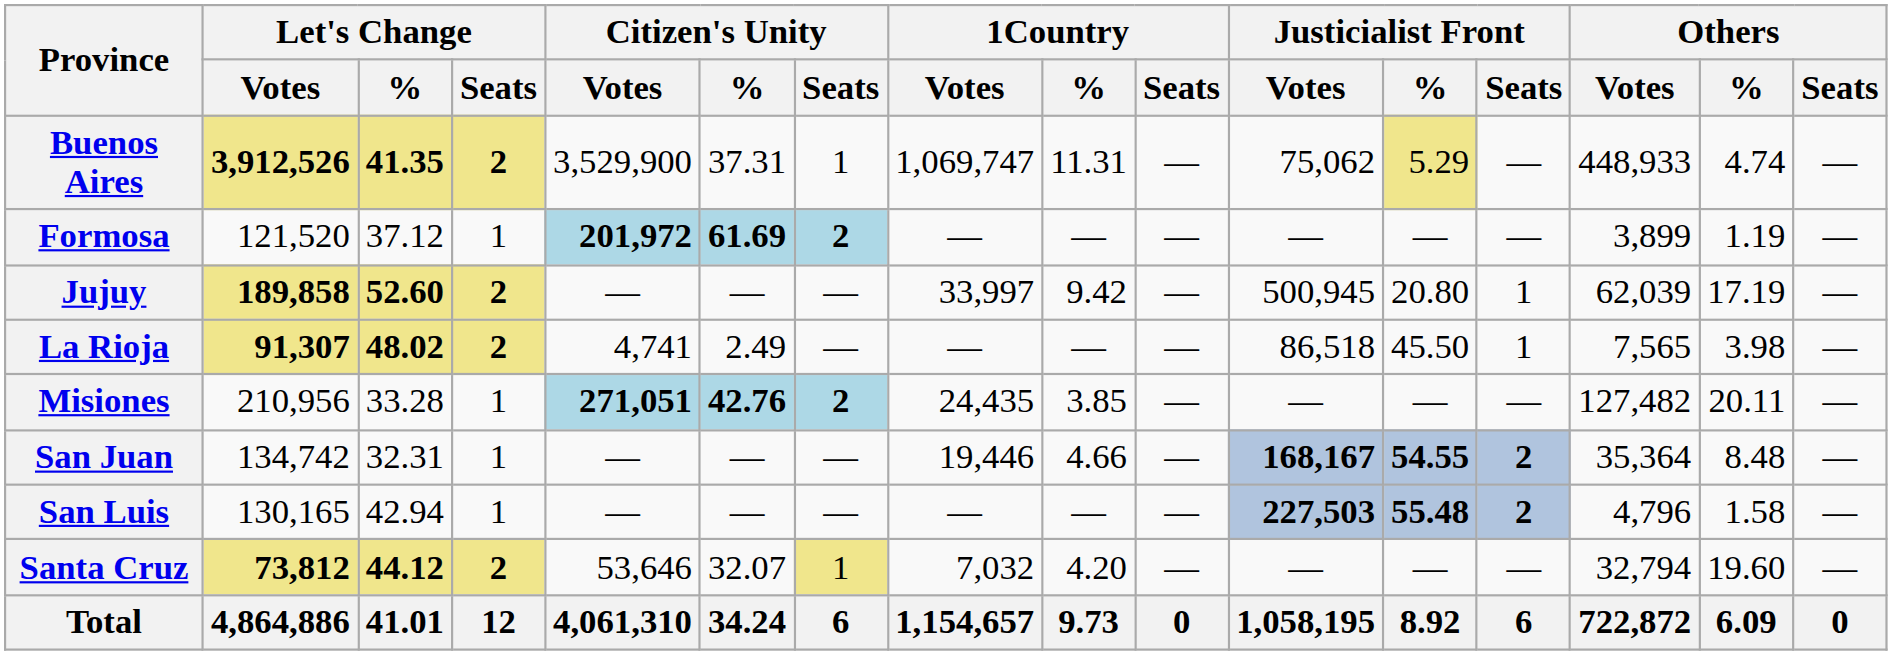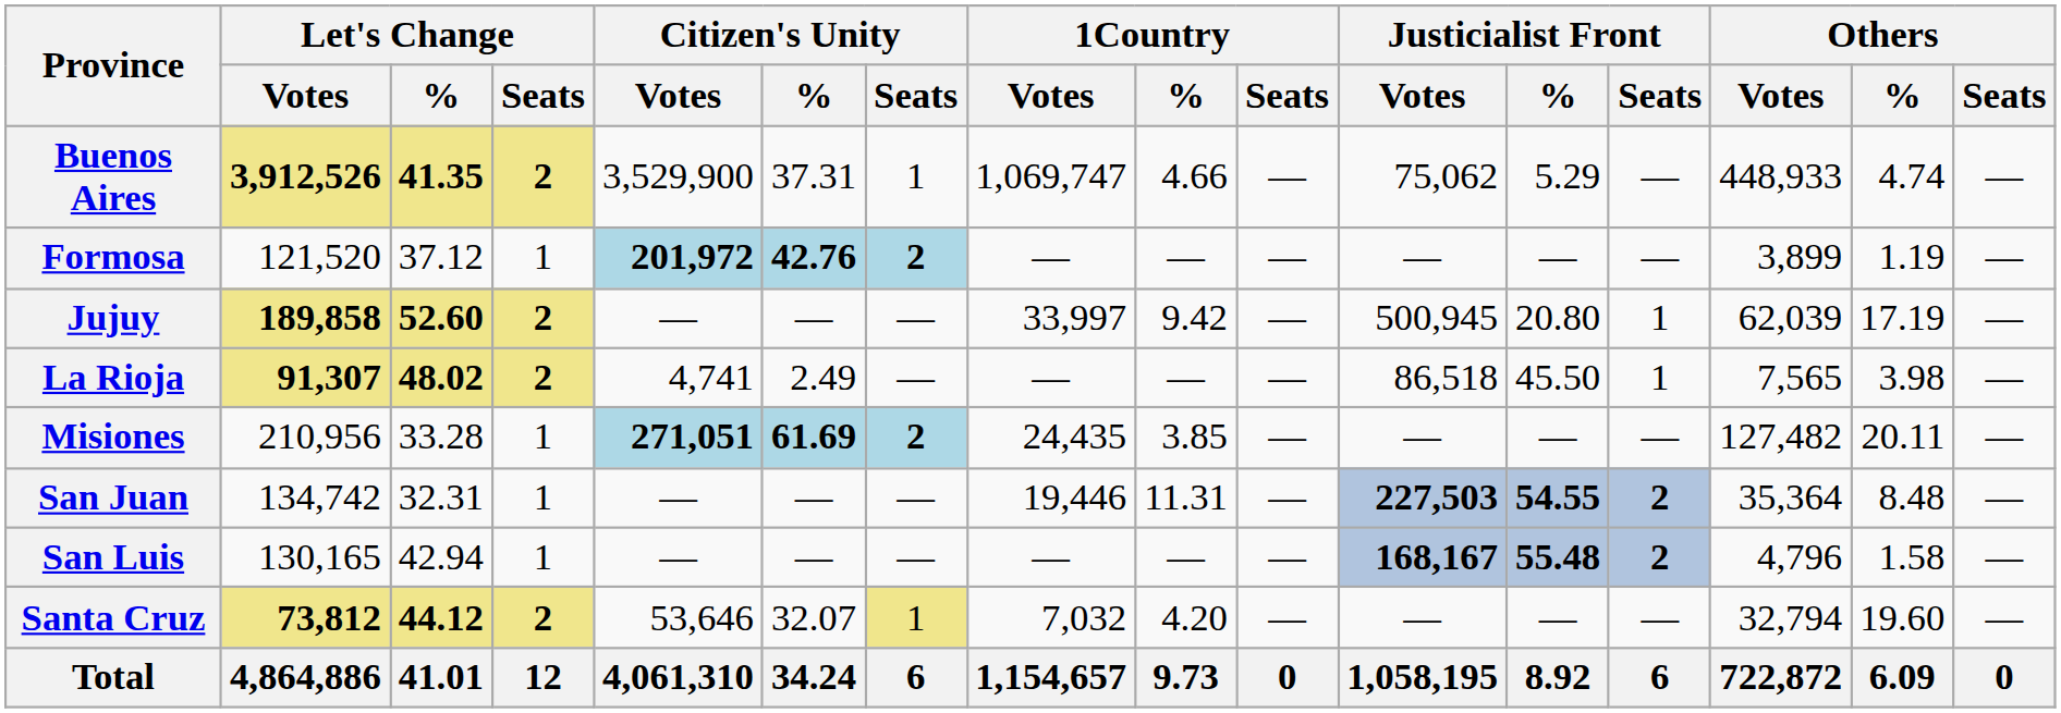 <table class="wikitable sortable plainrowheaders" style="text-align:right;">
 <tr>
 <th rowspan=2>Province</th>
 <th colspan=3>Let's Change</th>
 <th colspan=3>Citizen's Unity</th>
 <th colspan=3>1Country</th>
 <th colspan=3>Justicialist Front</th>
 <th colspan=3>Others</th>
 </tr>
 <tr>
 <th>Votes</th>
 <th>%</th>
 <th>Seats</th>
 <th>Votes</th>
 <th>%</th>
 <th>Seats</th>
 <th>Votes</th>
 <th>%</th>
 <th>Seats</th>
 <th>Votes</th>
 <th>%</th>
 <th>Seats</th>
 <th>Votes</th>
 <th>%</th>
 <th>Seats</th>
 </tr>
 <tr>
 <th scope=row><a href='#'>Buenos Aires</a></th>
 <td bgcolor=khaki><strong>3,912,526</strong></td>
 <td bgcolor=khaki><strong>41.35</strong></td>
 <td bgcolor=khaki align=center><strong>2</strong></td>
 <td>3,529,900</td>
 <td>37.31</td>
 <td align=center>1</td>
 <td>1,069,747</td>
-<td>11.31</td>
+<td>4.66</td>
 <td align=center>—</td>
 <td>75,062</td>
-<td style="background: khaki;">5.29</td>
+<td>5.29</td>
 <td align=center>—</td>
 <td>448,933</td>
 <td>4.74</td>
 <td align=center>—</td>
 </tr>
 <tr>
 <th scope=row><a href='#'>Formosa</a></th>
 <td>121,520</td>
 <td>37.12</td>
 <td align=center>1</td>
 <td bgcolor=lightblue><strong>201,972</strong></td>
-<td bgcolor=lightblue><strong>61.69</strong></td>
+<td bgcolor=lightblue><strong>42.76</strong></td>
 <td bgcolor=lightblue align=center><strong>2</strong></td>
 <td align=center>—</td>
 <td align=center>—</td>
 <td align=center>—</td>
 <td align=center>—</td>
 <td align=center>—</td>
 <td align=center>—</td>
 <td>3,899</td>
 <td>1.19</td>
 <td align=center>—</td>
 </tr>
 <tr>
 <th scope=row><a href='#'>Jujuy</a></th>
 <td bgcolor=khaki><strong>189,858</strong></td>
 <td bgcolor=khaki><strong>52.60</strong></td>
 <td bgcolor=khaki align=center><strong>2</strong></td>
 <td align=center>—</td>
 <td align=center>—</td>
 <td align=center>—</td>
 <td>33,997</td>
 <td>9.42</td>
 <td align=center>—</td>
 <td>500,945</td>
 <td>20.80</td>
 <td align=center>1</td>
 <td>62,039</td>
 <td>17.19</td>
 <td align=center>—</td>
 </tr>
 <tr>
 <th scope=row><a href='#'>La Rioja</a></th>
 <td bgcolor=khaki><strong>91,307</strong></td>
 <td bgcolor=khaki><strong>48.02</strong></td>
 <td bgcolor=khaki align=center><strong>2</strong></td>
 <td>4,741</td>
 <td>2.49</td>
 <td align=center>—</td>
 <td align=center>—</td>
 <td align=center>—</td>
 <td align=center>—</td>
 <td>86,518</td>
 <td>45.50</td>
 <td align=center>1</td>
 <td>7,565</td>
 <td>3.98</td>
 <td align=center>—</td>
 </tr>
 <tr>
 <th scope=row><a href='#'>Misiones</a></th>
 <td>210,956</td>
 <td>33.28</td>
 <td align=center>1</td>
 <td bgcolor=lightblue><strong>271,051</strong></td>
-<td bgcolor=lightblue><strong>42.76</strong></td>
+<td bgcolor=lightblue><strong>61.69</strong></td>
 <td bgcolor=lightblue align=center><strong>2</strong></td>
 <td>24,435</td>
 <td>3.85</td>
 <td align=center>—</td>
 <td align=center>—</td>
 <td align=center>—</td>
 <td align=center>—</td>
 <td>127,482</td>
 <td>20.11</td>
 <td align=center>—</td>
 </tr>
 <tr>
 <th scope=row><a href='#'>San Juan</a></th>
 <td>134,742</td>
 <td>32.31</td>
 <td align=center>1</td>
 <td align=center>—</td>
 <td align=center>—</td>
 <td align=center>—</td>
 <td>19,446</td>
-<td>4.66</td>
+<td>11.31</td>
 <td align=center>—</td>
-<td bgcolor=LightSteelBlue><strong>168,167</strong></td>
+<td bgcolor=LightSteelBlue><strong>227,503</strong></td>
 <td bgcolor=LightSteelBlue><strong>54.55</strong></td>
 <td bgcolor=LightSteelBlue align=center><strong>2</strong></td>
 <td>35,364</td>
 <td>8.48</td>
 <td align=center>—</td>
 </tr>
 <tr>
 <th scope=row><a href='#'>San Luis</a></th>
 <td>130,165</td>
 <td>42.94</td>
 <td align=center>1</td>
 <td align=center>—</td>
 <td align=center>—</td>
 <td align=center>—</td>
 <td align=center>—</td>
 <td align=center>—</td>
 <td align=center>—</td>
-<td bgcolor=LightSteelBlue><strong>227,503</strong></td>
+<td bgcolor=LightSteelBlue><strong>168,167</strong></td>
 <td bgcolor=LightSteelBlue><strong>55.48</strong></td>
 <td bgcolor=LightSteelBlue align=center><strong>2</strong></td>
 <td>4,796</td>
 <td>1.58</td>
 <td align=center>—</td>
 </tr>
 <tr>
 <th scope=row><a href='#'>Santa Cruz</a></th>
 <td bgcolor=khaki><strong>73,812</strong></td>
 <td bgcolor=khaki><strong>44.12</strong></td>
 <td bgcolor=khaki align=center><strong>2</strong></td>
 <td>53,646</td>
 <td>32.07</td>
 <td align=center style="background: khaki;">1</td>
 <td>7,032</td>
 <td>4.20</td>
 <td align=center>—</td>
 <td align=center>—</td>
 <td align=center>—</td>
 <td align=center>—</td>
 <td>32,794</td>
 <td>19.60</td>
 <td align=center>—</td>
 </tr>
 <tr>
 <th>Total</th>
 <th>4,864,886</th>
 <th>41.01</th>
 <th>12</th>
 <th>4,061,310</th>
 <th>34.24</th>
 <th>6</th>
 <th>1,154,657</th>
 <th>9.73</th>
 <th>0</th>
 <th>1,058,195</th>
 <th>8.92</th>
 <th>6</th>
 <th>722,872</th>
 <th>6.09</th>
 <th>0</th>
 </tr>
 </table>
